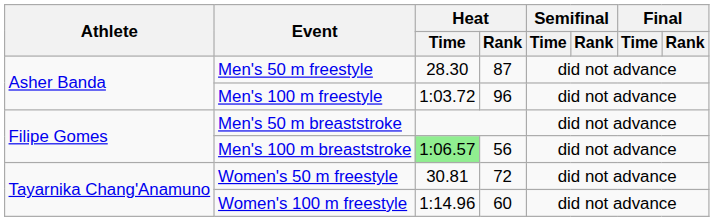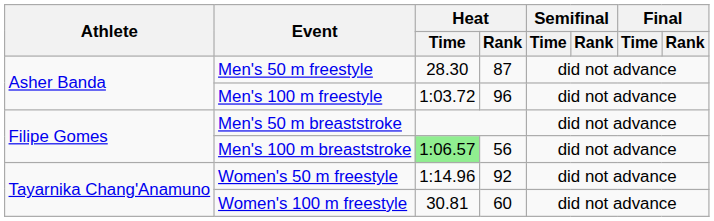 <table class=wikitable style="font-size:90%">
 <tr>
 <th rowspan="2">Athlete</th>
 <th rowspan="2">Event</th>
 <th colspan="2">Heat</th>
 <th colspan="2">Semifinal</th>
 <th colspan="2">Final</th>
 </tr>
 <tr style="font-size:95%">
 <th>Time</th>
 <th>Rank</th>
 <th>Time</th>
 <th>Rank</th>
 <th>Time</th>
 <th>Rank</th>
 </tr>
 <tr align=center>
 <td align=left rowspan=2><a href='#'>Asher Banda</a></td>
 <td align=left><a href='#'>Men's 50 m freestyle</a></td>
 <td>28.30</td>
 <td>87</td>
 <td colspan=4>did not advance</td>
 </tr>
 <tr align=center>
 <td align=left><a href='#'>Men's 100 m freestyle</a></td>
 <td>1:03.72</td>
 <td>96</td>
 <td colspan=4>did not advance</td>
 </tr>
 <tr align=center>
 <td align=left rowspan=2><a href='#'>Filipe Gomes</a></td>
 <td align=left><a href='#'>Men's 50 m breaststroke</a></td>
 <td colspan=2></td>
 <td colspan=4>did not advance</td>
 </tr>
 <tr align=center>
 <td align=left><a href='#'>Men's 100 m breaststroke</a></td>
 <td style="background: lightgreen;">1:06.57</td>
 <td>56</td>
 <td colspan=4>did not advance</td>
 </tr>
 <tr align=center>
 <td align=left rowspan=2><a href='#'>Tayarnika Chang'Anamuno</a></td>
 <td align=left><a href='#'>Women's 50 m freestyle</a></td>
-<td>30.81</td>
-<td>72</td>
+<td>1:14.96</td>
+<td>92</td>
 <td colspan=4>did not advance</td>
 </tr>
 <tr align=center>
 <td align=left><a href='#'>Women's 100 m freestyle</a></td>
-<td>1:14.96</td>
+<td>30.81</td>
 <td>60</td>
 <td colspan=4>did not advance</td>
 </tr>
 </table>
